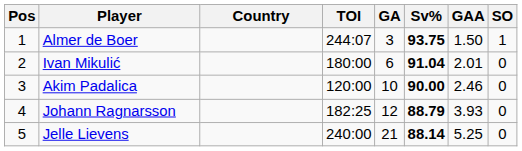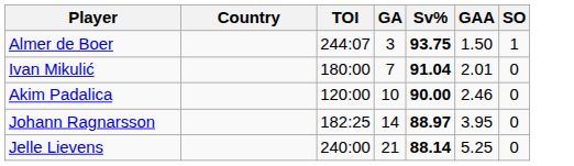 <table class="wikitable sortable" style="text-align: center;">
 <tr>
-<th width=30>Pos</th>
 <th width=165>Player</th>
 <th width=125>Country</th>
 <th width=20>TOI</th>
 <th width=20>GA</th>
 <th width=20>Sv%</th>
 <th width=20>GAA</th>
 <th width=20>SO</th>
 </tr>
 <tr>
-<td>1</td>
 <td align=left><a href='#'>Almer de Boer</a></td>
 <td align=left></td>
 <td>244:07</td>
 <td>3</td>
 <td><strong>93.75</strong></td>
 <td>1.50</td>
 <td>1</td>
 </tr>
 <tr>
-<td>2</td>
 <td align=left><a href='#'>Ivan Mikulić</a></td>
 <td align=left></td>
 <td>180:00</td>
-<td>6</td>
+<td>7</td>
 <td><strong>91.04</strong></td>
 <td>2.01</td>
 <td>0</td>
 </tr>
 <tr>
-<td>3</td>
 <td align=left><a href='#'>Akim Padalica</a></td>
 <td align=left></td>
 <td>120:00</td>
 <td>10</td>
 <td><strong>90.00</strong></td>
 <td>2.46</td>
 <td>0</td>
 </tr>
 <tr>
-<td>4</td>
 <td align=left><a href='#'>Johann Ragnarsson</a></td>
 <td align=left></td>
 <td>182:25</td>
-<td>12</td>
-<td><strong>88.79</strong></td>
-<td>3.93</td>
+<td>14</td>
+<td><strong>88.97</strong></td>
+<td>3.95</td>
 <td>0</td>
 </tr>
 <tr>
-<td>5</td>
 <td align=left><a href='#'>Jelle Lievens</a></td>
 <td align=left></td>
 <td>240:00</td>
 <td>21</td>
 <td><strong>88.14</strong></td>
 <td>5.25</td>
 <td>0</td>
 </tr>
 </table>
